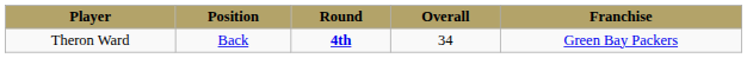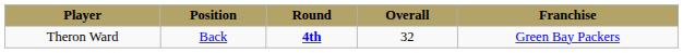 <table class="wikitable" width="50%">
 <tr align="center"  style="background:#B3A369;color:black;">
 <td><strong>Player</strong></td>
 <td><strong>Position</strong></td>
 <td><strong>Round</strong></td>
 <td><strong>Overall</strong></td>
 <td><strong>Franchise</strong></td>
 </tr>
 <tr align="center" bgcolor="">
 <td>Theron Ward</td>
 <td><a href='#'>Back</a></td>
 <td><strong><a href='#'>4th</a></strong></td>
-<td>34</td>
+<td>32</td>
 <td><a href='#'>Green Bay Packers</a></td>
 </tr>
 </table>
